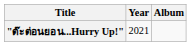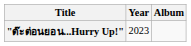 <table class="wikitable plainrowheaders" style="text-align:center;">
 <tr>
 <th scope="col">Title</th>
 <th scope="col">Year</th>
 <th scope="col">Album</th>
 </tr>
 <tr>
 <th scope="row">"ต๊ะต่อนยอน...Hurry Up!"<br></th>
-<td>2021</td>
+<td>2023</td>
 <td></td>
 </tr>
 </table>
